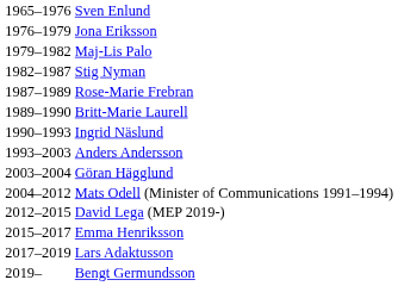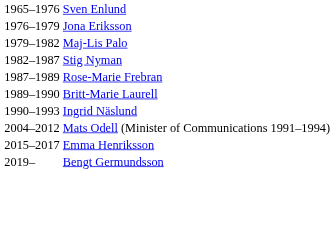 <table --->
 <tr>
 <td>1965–1976</td>
 <td><a href='#'>Sven Enlund</a></td>
 </tr>
 <tr>
 <td>1976–1979</td>
 <td><a href='#'>Jona Eriksson</a></td>
 </tr>
 <tr>
 <td>1979–1982</td>
 <td><a href='#'>Maj-Lis Palo</a></td>
 </tr>
 <tr>
 <td>1982–1987</td>
 <td><a href='#'>Stig Nyman</a></td>
 </tr>
 <tr>
 <td>1987–1989</td>
 <td><a href='#'>Rose-Marie Frebran</a></td>
 </tr>
 <tr>
 <td>1989–1990</td>
 <td><a href='#'>Britt-Marie Laurell</a></td>
 </tr>
 <tr>
 <td>1990–1993</td>
 <td><a href='#'>Ingrid Näslund</a></td>
 </tr>
 <tr>
-<td>1993–2003</td>
-<td><a href='#'>Anders Andersson</a></td>
-</tr>
-<tr>
-<td>2003–2004</td>
-<td><a href='#'>Göran Hägglund</a></td>
-</tr>
-<tr>
 <td>2004–2012</td>
 <td><a href='#'>Mats Odell</a> (Minister of Communications 1991–1994)</td>
-</tr>
-<tr>
-<td>2012–2015</td>
-<td><a href='#'>David Lega</a> (MEP 2019-)</td>
 </tr>
 <tr>
 <td>2015–2017</td>
 <td><a href='#'>Emma Henriksson</a></td>
 </tr>
 <tr>
-<td>2017–2019</td>
-<td><a href='#'>Lars Adaktusson</a></td>
-</tr>
-<tr>
 <td>2019–</td>
 <td><a href='#'>Bengt Germundsson</a></td>
 </tr>
 </table>
